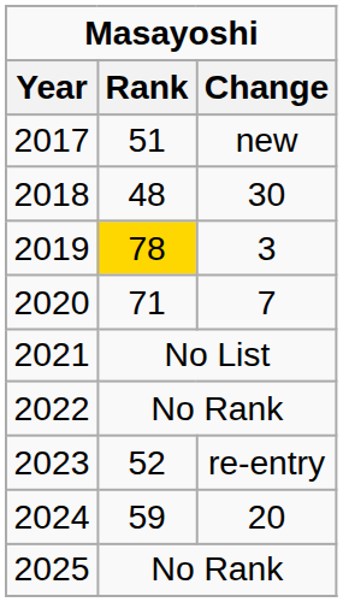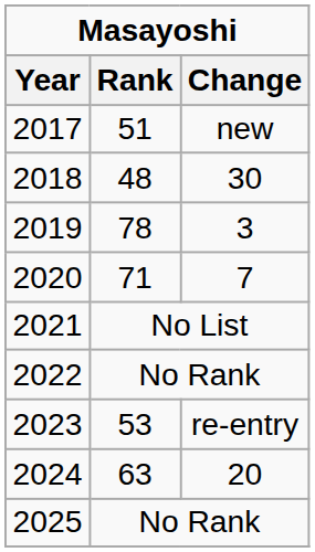 <table class="wikitable" style="font-size: 90%; text-align: center;">
 <tr>
 <td colspan="3"><strong>Masayoshi</strong></td>
 </tr>
 <tr>
 <th>Year</th>
 <th>Rank</th>
 <th>Change</th>
 </tr>
 <tr>
 <td>2017</td>
 <td>51</td>
 <td>new</td>
 </tr>
 <tr>
 <td>2018</td>
 <td>48</td>
 <td> 30</td>
 </tr>
 <tr>
 <td>2019</td>
-<td style="background: gold;">78</td>
+<td>78</td>
 <td> 3</td>
 </tr>
 <tr>
 <td>2020</td>
 <td>71</td>
 <td> 7</td>
 </tr>
 <tr>
 <td>2021</td>
 <td colspan="2">No List</td>
 </tr>
 <tr>
 <td>2022</td>
 <td colspan="2"> No Rank</td>
 </tr>
 <tr>
 <td>2023</td>
-<td>52</td>
+<td>53</td>
 <td> re-entry</td>
 </tr>
 <tr>
 <td>2024</td>
-<td>59</td>
+<td>63</td>
 <td> 20</td>
 </tr>
 <tr>
 <td>2025</td>
 <td colspan="2"> No Rank</td>
 </tr>
 <tr>
 </tr>
 </table>
